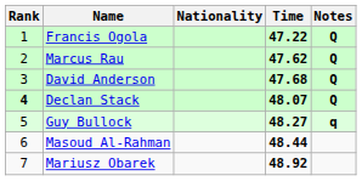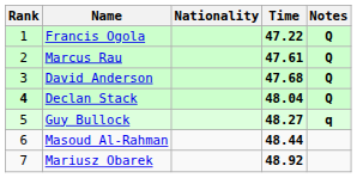 <table class="wikitable sortable" style="text-align:center">
 <tr>
 <th>Rank</th>
 <th>Name</th>
 <th>Nationality</th>
 <th>Time</th>
 <th>Notes</th>
 </tr>
 <tr bgcolor=ccffcc>
 <td>1</td>
 <td align=left><a href='#'>Francis Ogola</a></td>
 <td align=left></td>
 <td><strong>47.22</strong></td>
 <td><strong>Q</strong></td>
 </tr>
 <tr bgcolor=ccffcc>
 <td>2</td>
 <td align=left><a href='#'>Marcus Rau</a></td>
 <td align=left></td>
-<td><strong>47.62</strong></td>
+<td><strong>47.61</strong></td>
 <td><strong>Q</strong></td>
 </tr>
 <tr bgcolor=ccffcc>
 <td>3</td>
 <td align=left><a href='#'>David Anderson</a></td>
 <td align=left></td>
 <td><strong>47.68</strong></td>
 <td><strong>Q</strong></td>
 </tr>
 <tr bgcolor=ccffcc>
 <td><strong>4</strong></td>
 <td align=left><a href='#'>Declan Stack</a></td>
 <td align=left></td>
-<td><strong>48.07</strong></td>
+<td><strong>48.04</strong></td>
 <td><strong>Q</strong></td>
 </tr>
 <tr bgcolor=ddffdd>
 <td>5</td>
 <td align=left><a href='#'>Guy Bullock</a></td>
 <td align=left></td>
 <td><strong>48.27</strong></td>
 <td><strong>q</strong></td>
 </tr>
 <tr>
 <td>6</td>
 <td align=left><a href='#'>Masoud Al-Rahman</a></td>
 <td align=left></td>
 <td><strong>48.44</strong></td>
 <td></td>
 </tr>
 <tr>
 <td>7</td>
 <td align=left><a href='#'>Mariusz Obarek</a></td>
 <td align=left></td>
 <td><strong>48.92</strong></td>
 <td></td>
 </tr>
 </table>
